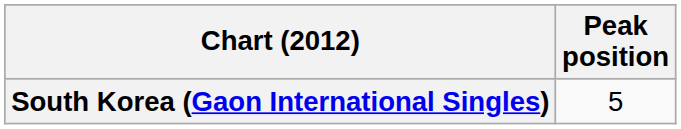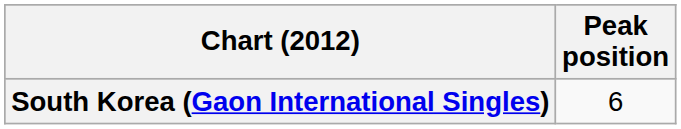 <table class="wikitable plainrowheaders">
 <tr>
 <th>Chart (2012)</th>
 <th>Peak<br>position</th>
 </tr>
 <tr>
 <th scope="row">South Korea (<a href='#'>Gaon International Singles</a>)</th>
-<td style="text-align:center;">5</td>
+<td style="text-align:center;">6</td>
 </tr>
 </table>
